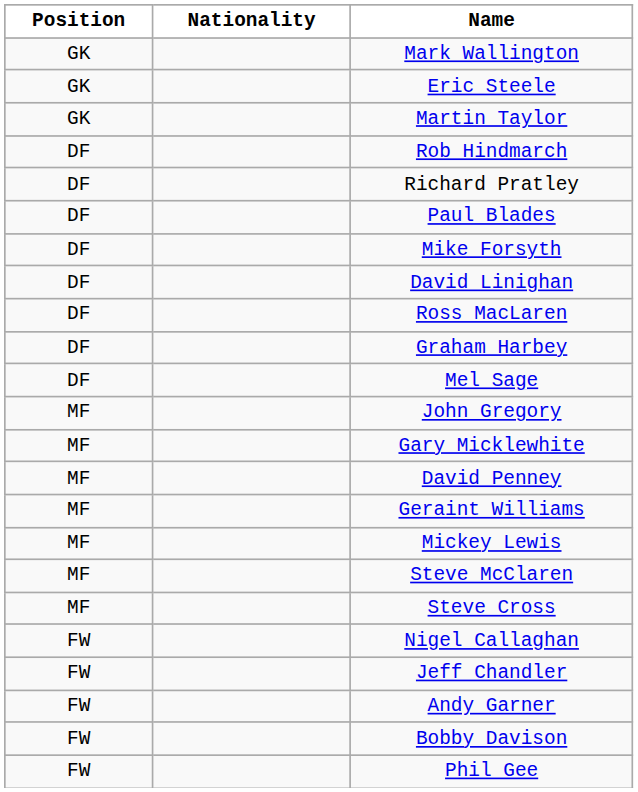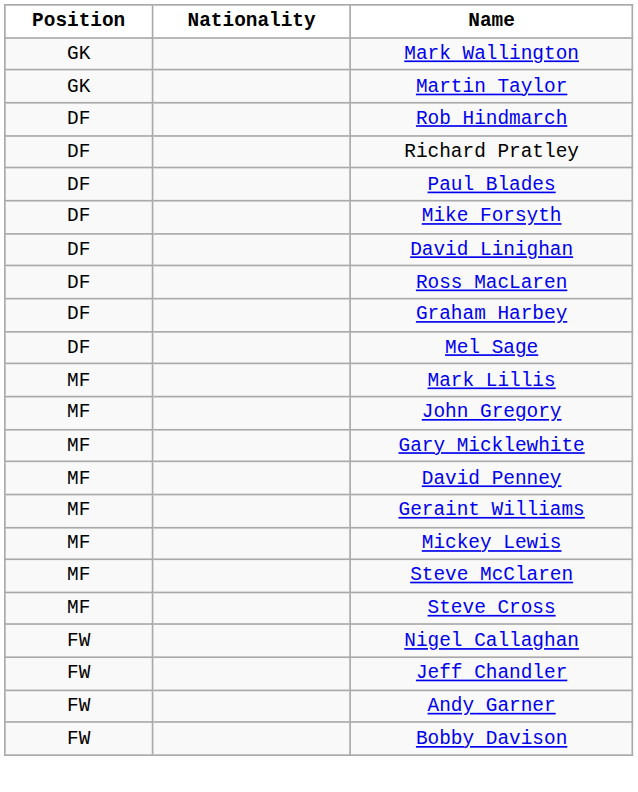 <table class="wikitable"  style="text-align:center; font-size:90%; width:30%;">
 <tr>
 <th style="background:#fff; color:#000; text-align:center;">Position</th>
 <th style="background:#fff; color:#000; text-align:center;">Nationality</th>
 <th style="background:#fff; color:#000; text-align:center;">Name</th>
 </tr>
 <tr>
 <td>GK</td>
 <td></td>
 <td><a href='#'>Mark Wallington</a></td>
-</tr>
-<tr>
-<td>GK</td>
-<td></td>
-<td><a href='#'>Eric Steele</a></td>
 </tr>
 <tr>
 <td>GK</td>
 <td></td>
 <td><a href='#'>Martin Taylor</a></td>
 </tr>
 <tr>
 <td>DF</td>
 <td></td>
 <td><a href='#'>Rob Hindmarch</a></td>
 </tr>
 <tr>
 <td>DF</td>
 <td></td>
 <td>Richard Pratley</td>
 </tr>
 <tr>
 <td>DF</td>
 <td></td>
 <td><a href='#'>Paul Blades</a></td>
 </tr>
 <tr>
 <td>DF</td>
 <td></td>
 <td><a href='#'>Mike Forsyth</a></td>
 </tr>
 <tr>
 <td>DF</td>
 <td></td>
 <td><a href='#'>David Linighan</a></td>
 </tr>
 <tr>
 <td>DF</td>
 <td></td>
 <td><a href='#'>Ross MacLaren</a></td>
 </tr>
 <tr>
 <td>DF</td>
 <td></td>
 <td><a href='#'>Graham Harbey</a></td>
 </tr>
 <tr>
 <td>DF</td>
 <td></td>
 <td><a href='#'>Mel Sage</a></td>
+</tr>
+<tr>
+<td>MF</td>
+<td></td>
+<td><a href='#'>Mark Lillis</a></td>
 </tr>
 <tr>
 <td>MF</td>
 <td></td>
 <td><a href='#'>John Gregory</a></td>
 </tr>
 <tr>
 <td>MF</td>
 <td></td>
 <td><a href='#'>Gary Micklewhite</a></td>
 </tr>
 <tr>
 <td>MF</td>
 <td></td>
 <td><a href='#'>David Penney</a></td>
 </tr>
 <tr>
 <td>MF</td>
 <td></td>
 <td><a href='#'>Geraint Williams</a></td>
 </tr>
 <tr>
 <td>MF</td>
 <td></td>
 <td><a href='#'>Mickey Lewis</a></td>
 </tr>
 <tr>
 <td>MF</td>
 <td></td>
 <td><a href='#'>Steve McClaren</a></td>
 </tr>
 <tr>
 <td>MF</td>
 <td></td>
 <td><a href='#'>Steve Cross</a></td>
 </tr>
 <tr>
 <td>FW</td>
 <td></td>
 <td><a href='#'>Nigel Callaghan</a></td>
 </tr>
 <tr>
 <td>FW</td>
 <td></td>
 <td><a href='#'>Jeff Chandler</a></td>
 </tr>
 <tr>
 <td>FW</td>
 <td></td>
 <td><a href='#'>Andy Garner</a></td>
 </tr>
 <tr>
 <td>FW</td>
 <td></td>
 <td><a href='#'>Bobby Davison</a></td>
 </tr>
-<tr>
-<td>FW</td>
-<td></td>
-<td><a href='#'>Phil Gee</a></td>
-</tr>
 </table>
